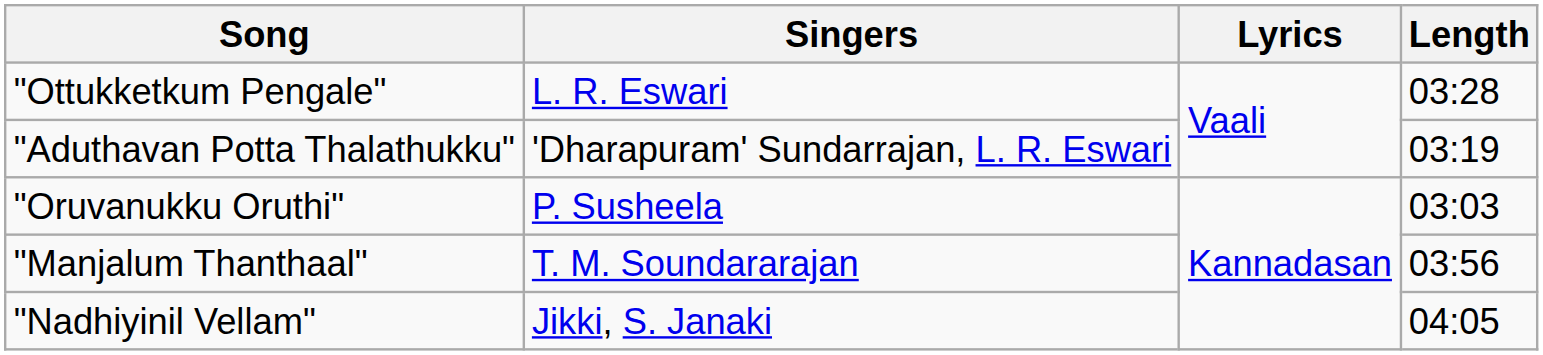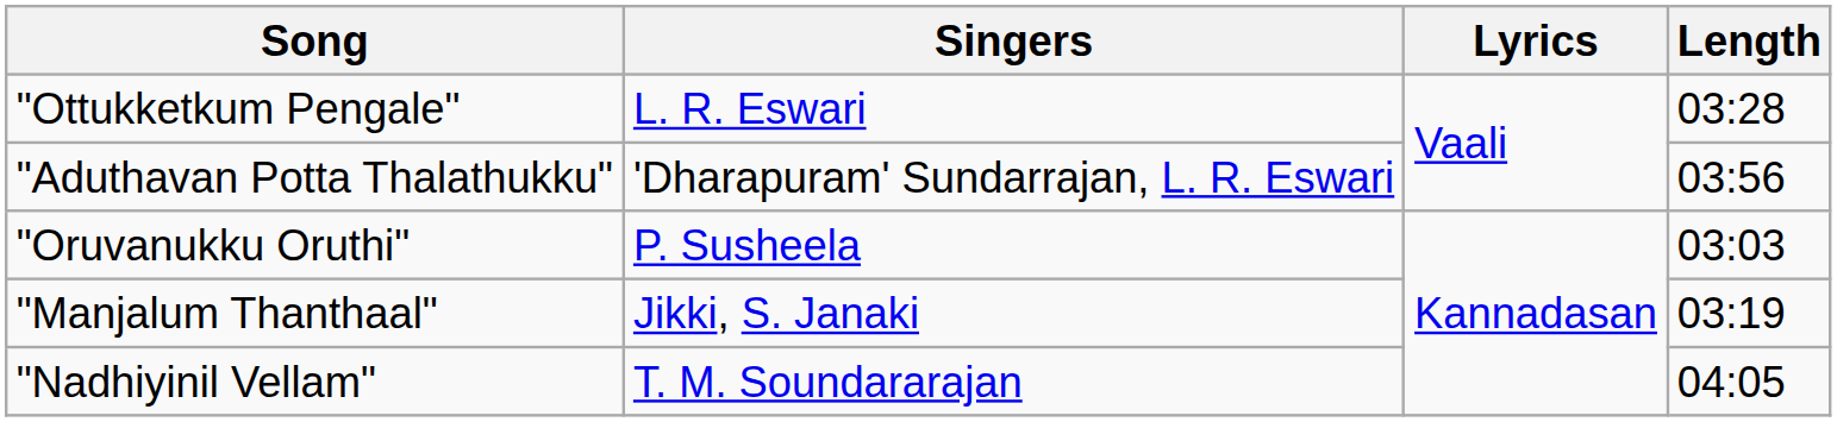 <table class="wikitable" style="font-size:95%;">
 <tr>
 <th>Song</th>
 <th>Singers</th>
 <th>Lyrics</th>
 <th>Length</th>
 </tr>
 <tr>
 <td>"Ottukketkum Pengale"</td>
 <td><a href='#'>L. R. Eswari</a></td>
 <td rowspan=2><a href='#'>Vaali</a></td>
 <td>03:28</td>
 </tr>
 <tr>
 <td>"Aduthavan Potta Thalathukku"</td>
 <td>'Dharapuram' Sundarrajan, <a href='#'>L. R. Eswari</a></td>
-<td>03:19</td>
+<td>03:56</td>
 </tr>
 <tr>
 <td>"Oruvanukku Oruthi"</td>
 <td><a href='#'>P. Susheela</a></td>
 <td rowspan=3><a href='#'>Kannadasan</a></td>
 <td>03:03</td>
 </tr>
 <tr>
 <td>"Manjalum Thanthaal"</td>
-<td><a href='#'>T. M. Soundararajan</a></td>
-<td>03:56</td>
+<td><a href='#'>Jikki</a>, <a href='#'>S. Janaki</a></td>
+<td>03:19</td>
 </tr>
 <tr>
 <td>"Nadhiyinil Vellam"</td>
-<td><a href='#'>Jikki</a>, <a href='#'>S. Janaki</a></td>
+<td><a href='#'>T. M. Soundararajan</a></td>
 <td>04:05</td>
 </tr>
 </table>
